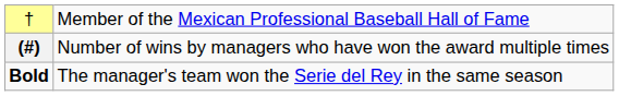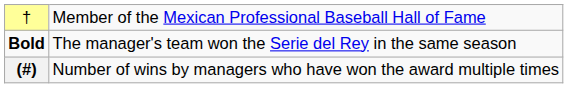 <table class="wikitable">
 <tr>
 <td style="background-color:#FFFF99;" align=center>†</td>
 <td>Member of the <a href='#'>Mexican Professional Baseball Hall of Fame</a></td>
 </tr>
 <tr>
+<td><strong>Bold</strong></td>
+<td>The manager's team won the <a href='#'>Serie del Rey</a> in the same season</td>
+</tr>
+<tr>
 <th>(#)</th>
 <td>Number of wins by managers who have won the award multiple times</td>
 </tr>
-<tr>
-<td><strong>Bold</strong></td>
-<td>The manager's team won the <a href='#'>Serie del Rey</a> in the same season</td>
-</tr>
 </table>
